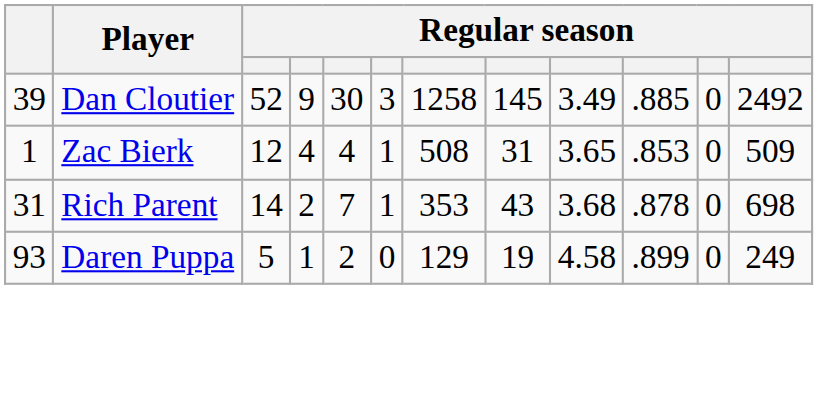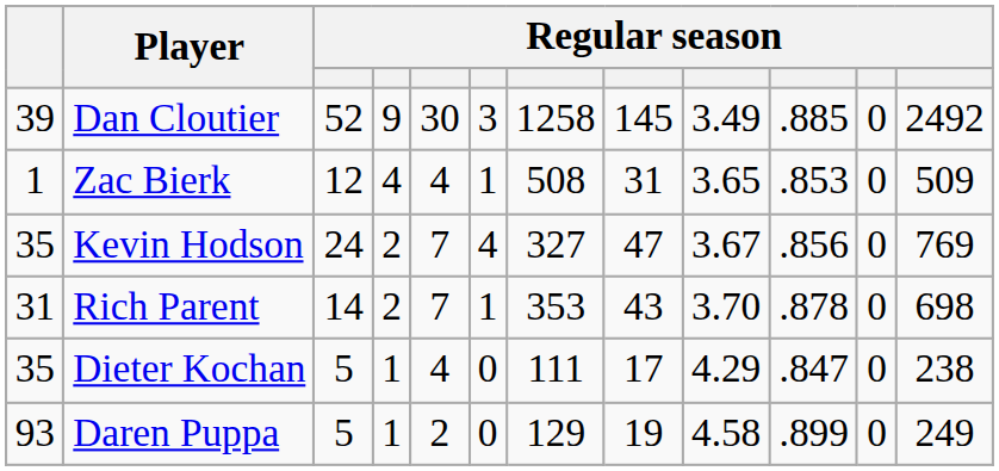 <table class="wikitable plainrowheaders" style="text-align:center;">
 <tr>
 <th scope="col" rowspan="2"></th>
 <th scope="col" rowspan="2">Player</th>
 <th scope=colgroup colspan=10>Regular season</th>
 </tr>
 <tr>
 <th scope="col"></th>
 <th scope="col"></th>
 <th scope="col"></th>
 <th scope="col"></th>
 <th scope="col"></th>
 <th scope="col"></th>
 <th scope="col"></th>
 <th scope="col"></th>
 <th scope="col"></th>
 <th scope="col"></th>
 </tr>
 <tr>
 <td scope="row">39</td>
 <td align="left"><a href='#'>Dan Cloutier</a></td>
 <td>52</td>
 <td>9</td>
 <td>30</td>
 <td>3</td>
 <td>1258</td>
 <td>145</td>
 <td>3.49</td>
 <td>.885</td>
 <td>0</td>
 <td>2492</td>
 </tr>
 <tr>
 <td scope="row">1</td>
 <td align="left"><a href='#'>Zac Bierk</a></td>
 <td>12</td>
 <td>4</td>
 <td>4</td>
 <td>1</td>
 <td>508</td>
 <td>31</td>
 <td>3.65</td>
 <td>.853</td>
 <td>0</td>
 <td>509</td>
 </tr>
 <tr>
+<td scope="row">35</td>
+<td align="left"><a href='#'>Kevin Hodson</a></td>
+<td>24</td>
+<td>2</td>
+<td>7</td>
+<td>4</td>
+<td>327</td>
+<td>47</td>
+<td>3.67</td>
+<td>.856</td>
+<td>0</td>
+<td>769</td>
+</tr>
+<tr>
 <td scope="row">31</td>
 <td align="left"><a href='#'>Rich Parent</a></td>
 <td>14</td>
 <td>2</td>
 <td>7</td>
 <td>1</td>
 <td>353</td>
 <td>43</td>
-<td>3.68</td>
+<td>3.70</td>
 <td>.878</td>
 <td>0</td>
 <td>698</td>
+</tr>
+<tr>
+<td scope="row">35</td>
+<td align="left"><a href='#'>Dieter Kochan</a></td>
+<td>5</td>
+<td>1</td>
+<td>4</td>
+<td>0</td>
+<td>111</td>
+<td>17</td>
+<td>4.29</td>
+<td>.847</td>
+<td>0</td>
+<td>238</td>
 </tr>
 <tr>
 <td scope="row">93</td>
 <td align="left"><a href='#'>Daren Puppa</a></td>
 <td>5</td>
 <td>1</td>
 <td>2</td>
 <td>0</td>
 <td>129</td>
 <td>19</td>
 <td>4.58</td>
 <td>.899</td>
 <td>0</td>
 <td>249</td>
 </tr>
 </table>
